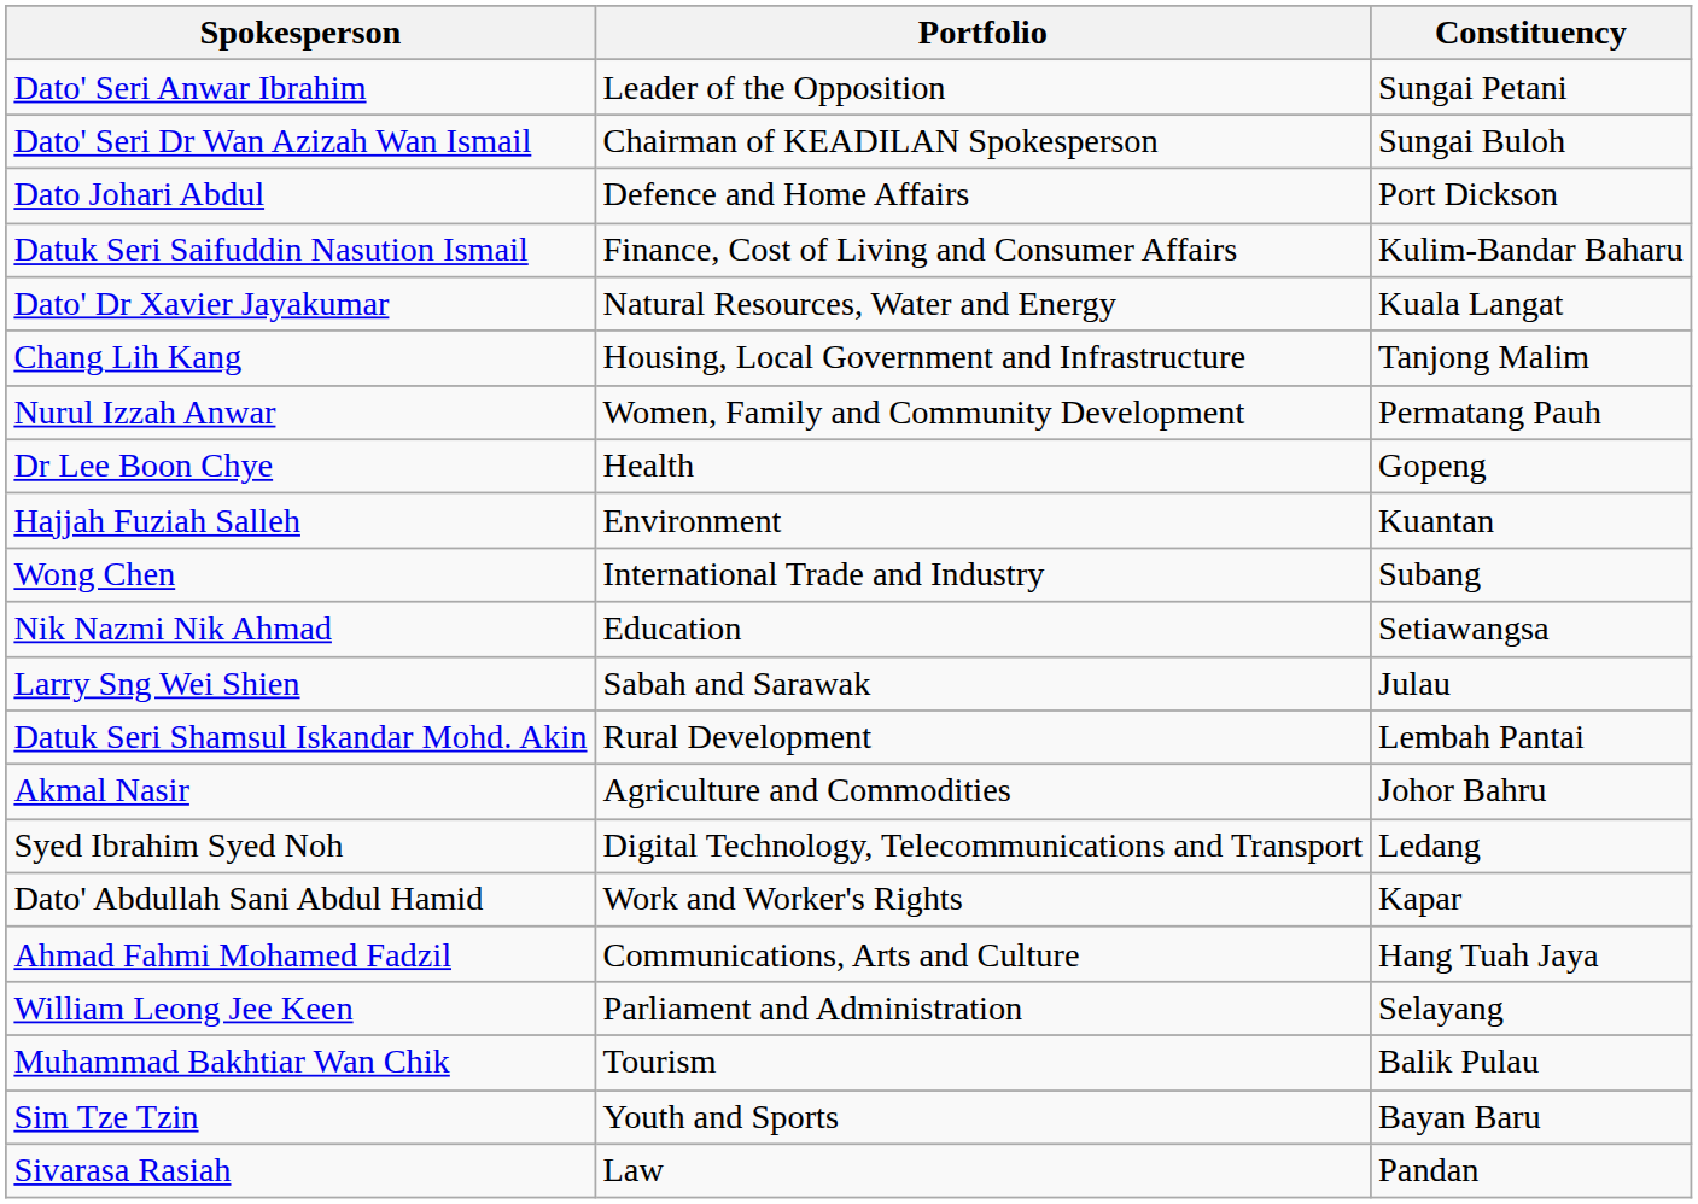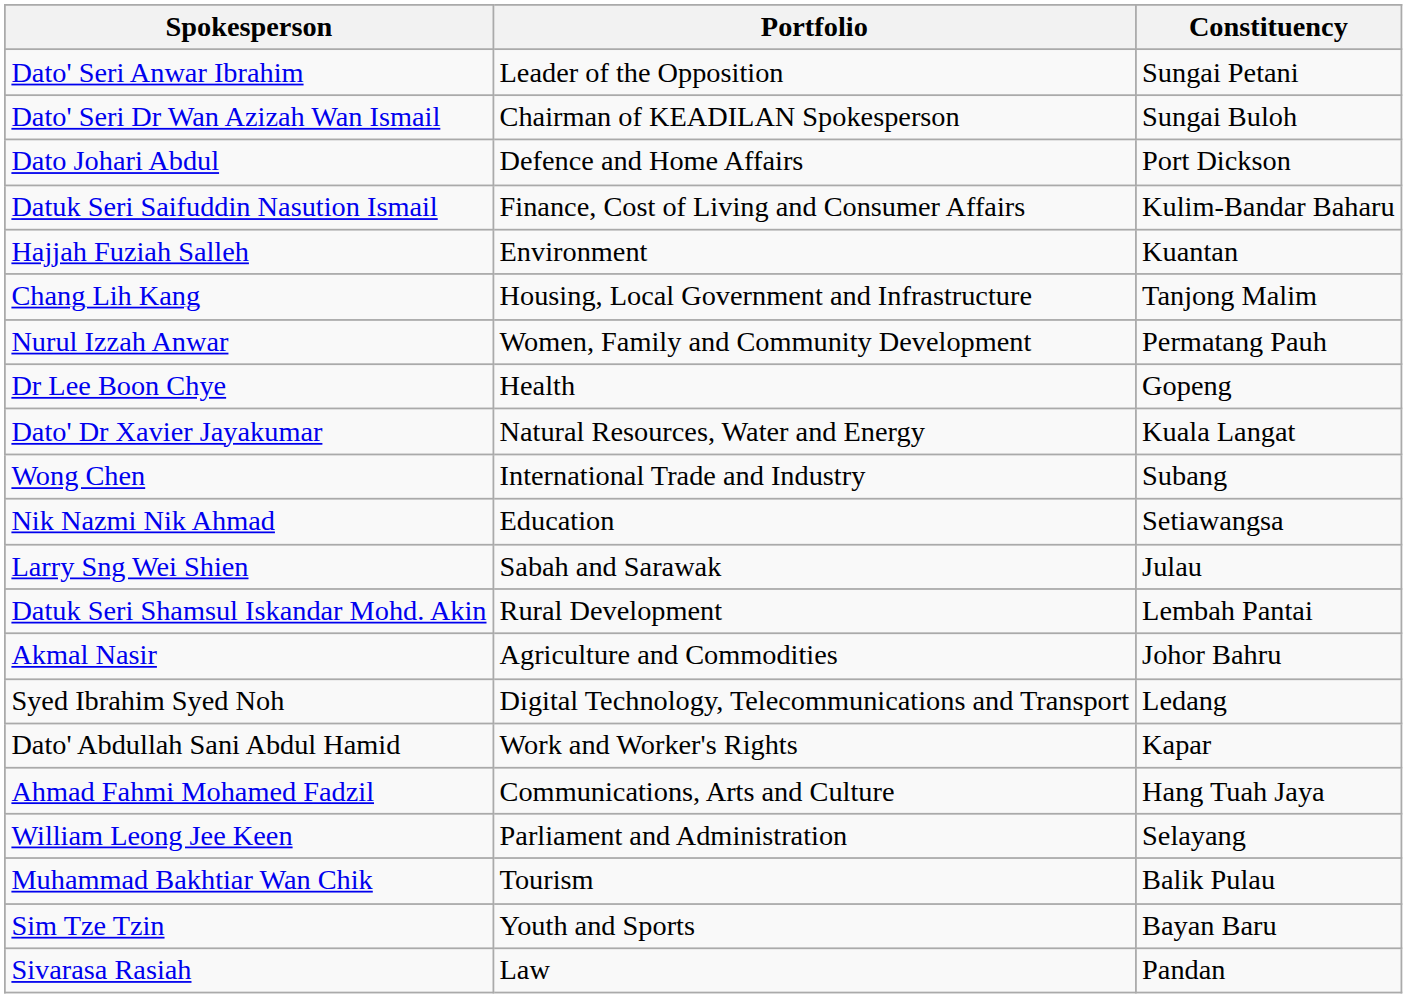 <table class="wikitable">
 <tr>
 <th>Spokesperson</th>
 <th>Portfolio</th>
 <th>Constituency</th>
 </tr>
 <tr>
 <td><a href='#'>Dato' Seri Anwar Ibrahim</a></td>
 <td>Leader of the Opposition</td>
 <td>Sungai Petani</td>
 </tr>
 <tr>
 <td><a href='#'>Dato' Seri Dr Wan Azizah Wan Ismail</a></td>
 <td>Chairman of KEADILAN Spokesperson</td>
 <td>Sungai Buloh</td>
 </tr>
 <tr>
 <td><a href='#'>Dato Johari Abdul</a></td>
 <td>Defence and Home Affairs</td>
 <td>Port Dickson</td>
 </tr>
 <tr>
 <td><a href='#'>Datuk Seri Saifuddin Nasution Ismail</a></td>
 <td>Finance, Cost of Living and Consumer Affairs</td>
 <td>Kulim-Bandar Baharu</td>
 </tr>
 <tr>
-<td><a href='#'>Dato' Dr Xavier Jayakumar</a></td>
-<td>Natural Resources, Water and Energy</td>
-<td>Kuala Langat</td>
+<td><a href='#'>Hajjah Fuziah Salleh</a></td>
+<td>Environment</td>
+<td>Kuantan</td>
 </tr>
 <tr>
 <td><a href='#'>Chang Lih Kang</a></td>
 <td>Housing, Local Government and Infrastructure</td>
 <td>Tanjong Malim</td>
 </tr>
 <tr>
 <td><a href='#'>Nurul Izzah Anwar</a></td>
 <td>Women, Family and Community Development</td>
 <td>Permatang Pauh</td>
 </tr>
 <tr>
 <td><a href='#'>Dr Lee Boon Chye</a></td>
 <td>Health</td>
 <td>Gopeng</td>
 </tr>
 <tr>
-<td><a href='#'>Hajjah Fuziah Salleh</a></td>
-<td>Environment</td>
-<td>Kuantan</td>
+<td><a href='#'>Dato' Dr Xavier Jayakumar</a></td>
+<td>Natural Resources, Water and Energy</td>
+<td>Kuala Langat</td>
 </tr>
 <tr>
 <td><a href='#'>Wong Chen</a></td>
 <td>International Trade and Industry</td>
 <td>Subang</td>
 </tr>
 <tr>
 <td><a href='#'>Nik Nazmi Nik Ahmad</a></td>
 <td>Education</td>
 <td>Setiawangsa</td>
 </tr>
 <tr>
 <td><a href='#'>Larry Sng Wei Shien</a></td>
 <td>Sabah and Sarawak</td>
 <td>Julau</td>
 </tr>
 <tr>
 <td><a href='#'>Datuk Seri Shamsul Iskandar Mohd. Akin</a></td>
 <td>Rural Development</td>
 <td>Lembah Pantai</td>
 </tr>
 <tr>
 <td><a href='#'>Akmal Nasir</a></td>
 <td>Agriculture and Commodities</td>
 <td>Johor Bahru</td>
 </tr>
 <tr>
 <td>Syed Ibrahim Syed Noh</td>
 <td>Digital Technology, Telecommunications and Transport</td>
 <td>Ledang</td>
 </tr>
 <tr>
 <td>Dato' Abdullah Sani Abdul Hamid</td>
 <td>Work and Worker's Rights</td>
 <td>Kapar</td>
 </tr>
 <tr>
 <td><a href='#'>Ahmad Fahmi Mohamed Fadzil</a></td>
 <td>Communications, Arts and Culture</td>
 <td>Hang Tuah Jaya</td>
 </tr>
 <tr>
 <td><a href='#'>William Leong Jee Keen</a></td>
 <td>Parliament and Administration</td>
 <td>Selayang</td>
 </tr>
 <tr>
 <td><a href='#'>Muhammad Bakhtiar Wan Chik</a></td>
 <td>Tourism</td>
 <td>Balik Pulau</td>
 </tr>
 <tr>
 <td><a href='#'>Sim Tze Tzin</a></td>
 <td>Youth and Sports</td>
 <td>Bayan Baru</td>
 </tr>
 <tr>
 <td><a href='#'>Sivarasa Rasiah</a></td>
 <td>Law</td>
 <td>Pandan</td>
 </tr>
 </table>
